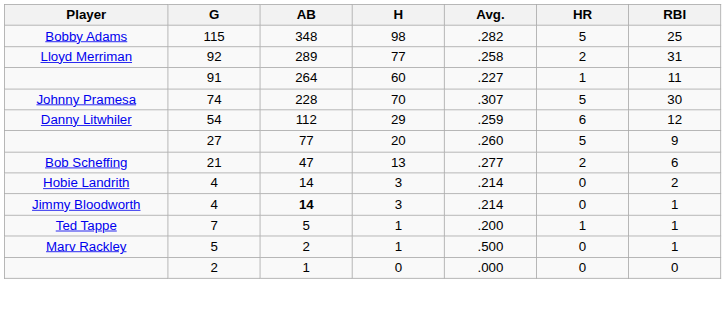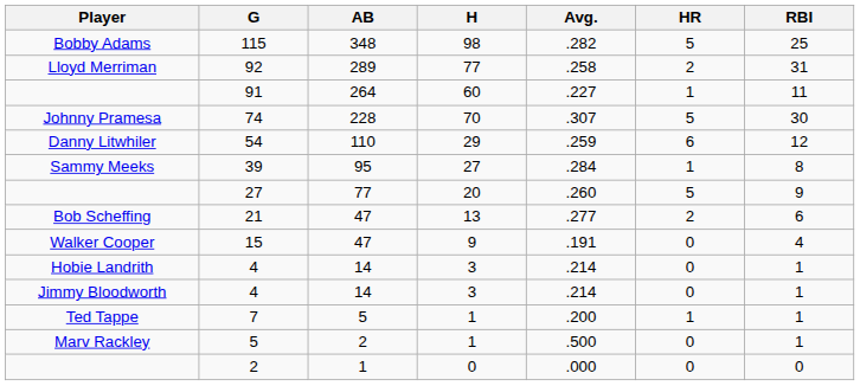 <table class="wikitable sortable">
 <tr>
 <th bgcolor="#DDDDFF" width="16%">Player</th>
 <th bgcolor="#DDDDFF" width="9%">G</th>
 <th bgcolor="#DDDDFF" width="9%">AB</th>
 <th bgcolor="#DDDDFF" width="9%">H</th>
 <th bgcolor="#DDDDFF" width="9%">Avg.</th>
 <th bgcolor="#DDDDFF" width="9%">HR</th>
 <th bgcolor="#DDDDFF" width="9%">RBI</th>
 </tr>
 <tr align="center">
 <td><a href='#'>Bobby Adams</a></td>
 <td>115</td>
 <td>348</td>
 <td>98</td>
 <td>.282</td>
 <td>5</td>
 <td>25</td>
 </tr>
 <tr align="center">
 <td><a href='#'>Lloyd Merriman</a></td>
 <td>92</td>
 <td>289</td>
 <td>77</td>
 <td>.258</td>
 <td>2</td>
 <td>31</td>
 </tr>
 <tr align="center">
 <td></td>
 <td>91</td>
 <td>264</td>
 <td>60</td>
 <td>.227</td>
 <td>1</td>
 <td>11</td>
 </tr>
 <tr align="center">
 <td><a href='#'>Johnny Pramesa</a></td>
 <td>74</td>
 <td>228</td>
 <td>70</td>
 <td>.307</td>
 <td>5</td>
 <td>30</td>
 </tr>
 <tr align="center">
 <td><a href='#'>Danny Litwhiler</a></td>
 <td>54</td>
-<td>112</td>
+<td>110</td>
 <td>29</td>
 <td>.259</td>
 <td>6</td>
 <td>12</td>
+</tr>
+<tr align="center">
+<td><a href='#'>Sammy Meeks</a></td>
+<td>39</td>
+<td>95</td>
+<td>27</td>
+<td>.284</td>
+<td>1</td>
+<td>8</td>
 </tr>
 <tr align="center">
 <td></td>
 <td>27</td>
 <td>77</td>
 <td>20</td>
 <td>.260</td>
 <td>5</td>
 <td>9</td>
 </tr>
 <tr align="center">
 <td><a href='#'>Bob Scheffing</a></td>
 <td>21</td>
 <td>47</td>
 <td>13</td>
 <td>.277</td>
 <td>2</td>
 <td>6</td>
 </tr>
 <tr align="center">
+<td><a href='#'>Walker Cooper</a></td>
+<td>15</td>
+<td>47</td>
+<td>9</td>
+<td>.191</td>
+<td>0</td>
+<td>4</td>
+</tr>
+<tr align="center">
 <td><a href='#'>Hobie Landrith</a></td>
 <td>4</td>
 <td>14</td>
 <td>3</td>
 <td>.214</td>
 <td>0</td>
-<td>2</td>
+<td>1</td>
 </tr>
 <tr align="center">
 <td><a href='#'>Jimmy Bloodworth</a></td>
 <td>4</td>
-<td><strong>14</strong></td>
+<td>14</td>
 <td>3</td>
 <td>.214</td>
 <td>0</td>
 <td>1</td>
 </tr>
 <tr align="center">
 <td><a href='#'>Ted Tappe</a></td>
 <td>7</td>
 <td>5</td>
 <td>1</td>
 <td>.200</td>
 <td>1</td>
 <td>1</td>
 </tr>
 <tr align="center">
 <td><a href='#'>Marv Rackley</a></td>
 <td>5</td>
 <td>2</td>
 <td>1</td>
 <td>.500</td>
 <td>0</td>
 <td>1</td>
 </tr>
 <tr align="center">
 <td></td>
 <td>2</td>
 <td>1</td>
 <td>0</td>
 <td>.000</td>
 <td>0</td>
 <td>0</td>
 </tr>
 </table>
